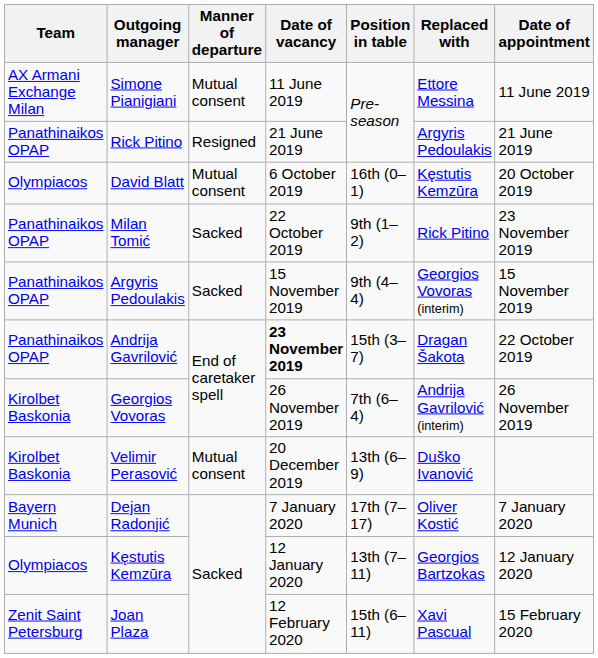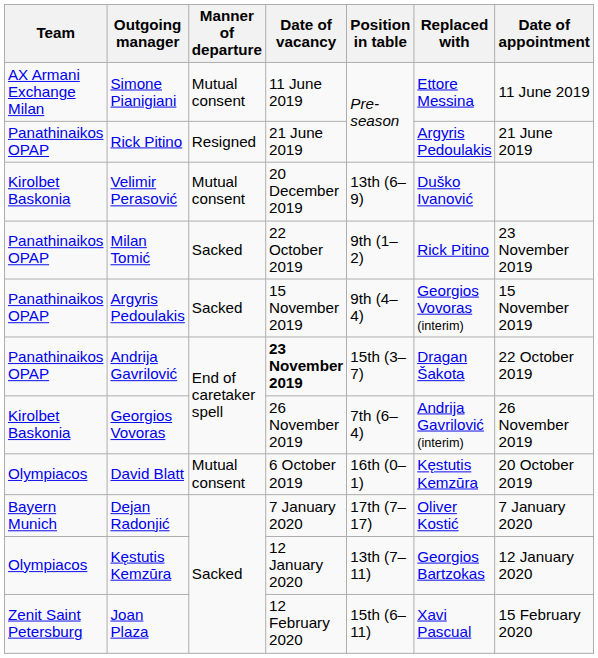 <table class="wikitable sortable">
 <tr>
 <th>Team</th>
 <th>Outgoing manager</th>
 <th>Manner of departure</th>
 <th>Date of vacancy</th>
 <th>Position in table</th>
 <th>Replaced with</th>
 <th>Date of appointment</th>
 </tr>
 <tr>
 <td> <a href='#'>AX Armani Exchange Milan</a></td>
 <td> <a href='#'>Simone Pianigiani</a></td>
 <td>Mutual consent</td>
 <td>11 June 2019</td>
 <td rowspan=2><em>Pre-season</em></td>
 <td> <a href='#'>Ettore Messina</a></td>
 <td>11 June 2019</td>
 </tr>
 <tr>
 <td> <a href='#'>Panathinaikos OPAP</a></td>
 <td> <a href='#'>Rick Pitino</a></td>
 <td>Resigned</td>
 <td>21 June 2019</td>
 <td> <a href='#'>Argyris Pedoulakis</a></td>
 <td>21 June 2019</td>
 </tr>
 <tr>
-<td> <a href='#'>Olympiacos</a></td>
-<td> <a href='#'>David Blatt</a></td>
+<td> <a href='#'>Kirolbet Baskonia</a></td>
+<td> <a href='#'>Velimir Perasović</a></td>
 <td>Mutual consent</td>
-<td>6 October 2019</td>
-<td>16th (0–1)</td>
-<td> <a href='#'>Kęstutis Kemzūra</a></td>
-<td>20 October 2019</td>
+<td>20 December 2019</td>
+<td>13th (6–9)</td>
+<td> <a href='#'>Duško Ivanović</a></td>
+<td></td>
 </tr>
 <tr>
 <td> <a href='#'>Panathinaikos OPAP</a></td>
 <td> <a href='#'>Milan Tomić</a></td>
 <td>Sacked</td>
 <td>22 October 2019</td>
 <td>9th (1–2)</td>
 <td> <a href='#'>Rick Pitino</a></td>
 <td>23 November 2019</td>
 </tr>
 <tr>
 <td> <a href='#'>Panathinaikos OPAP</a></td>
 <td> <a href='#'>Argyris Pedoulakis</a></td>
 <td>Sacked</td>
 <td>15 November 2019</td>
 <td>9th (4–4)</td>
 <td> <a href='#'>Georgios Vovoras</a> <small>(interim)</small></td>
 <td>15 November 2019</td>
 </tr>
 <tr>
 <td> <a href='#'>Panathinaikos OPAP</a></td>
 <td> <a href='#'>Andrija Gavrilović</a></td>
 <td rowspan=2>End of caretaker spell</td>
 <td><strong>23 November 2019</strong></td>
 <td>15th (3–7)</td>
 <td> <a href='#'>Dragan Šakota</a></td>
 <td>22 October 2019</td>
 </tr>
 <tr>
 <td> <a href='#'>Kirolbet Baskonia</a></td>
 <td> <a href='#'>Georgios Vovoras</a></td>
 <td>26 November 2019</td>
 <td>7th (6–4)</td>
 <td> <a href='#'>Andrija Gavrilović</a> <small>(interim)</small></td>
 <td>26 November 2019</td>
 </tr>
 <tr>
-<td> <a href='#'>Kirolbet Baskonia</a></td>
-<td> <a href='#'>Velimir Perasović</a></td>
+<td> <a href='#'>Olympiacos</a></td>
+<td> <a href='#'>David Blatt</a></td>
 <td>Mutual consent</td>
-<td>20 December 2019</td>
-<td>13th (6–9)</td>
-<td> <a href='#'>Duško Ivanović</a></td>
-<td></td>
+<td>6 October 2019</td>
+<td>16th (0–1)</td>
+<td> <a href='#'>Kęstutis Kemzūra</a></td>
+<td>20 October 2019</td>
 </tr>
 <tr>
 <td> <a href='#'>Bayern Munich</a></td>
 <td> <a href='#'>Dejan Radonjić</a></td>
 <td rowspan="3">Sacked</td>
 <td>7 January 2020</td>
 <td>17th (7–17)</td>
 <td> <a href='#'>Oliver Kostić</a></td>
 <td>7 January 2020</td>
 </tr>
 <tr>
 <td> <a href='#'>Olympiacos</a></td>
 <td> <a href='#'>Kęstutis Kemzūra</a></td>
 <td>12 January 2020</td>
 <td>13th (7–11)</td>
 <td> <a href='#'>Georgios Bartzokas</a></td>
 <td>12 January 2020</td>
 </tr>
 <tr>
 <td> <a href='#'>Zenit Saint Petersburg</a></td>
 <td> <a href='#'>Joan Plaza</a></td>
 <td>12 February 2020</td>
 <td>15th (6–11)</td>
 <td> <a href='#'>Xavi Pascual</a></td>
 <td>15 February 2020</td>
 </tr>
 </table>
